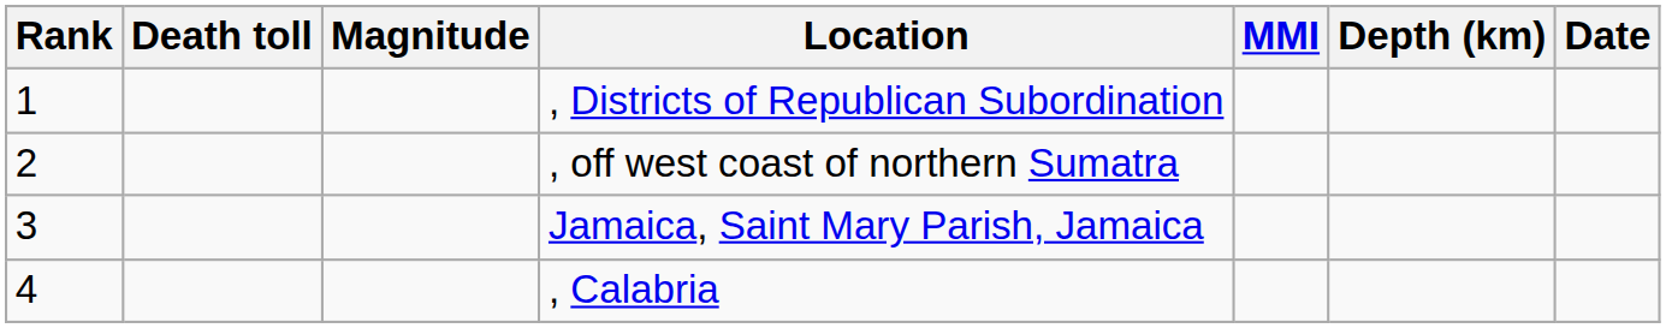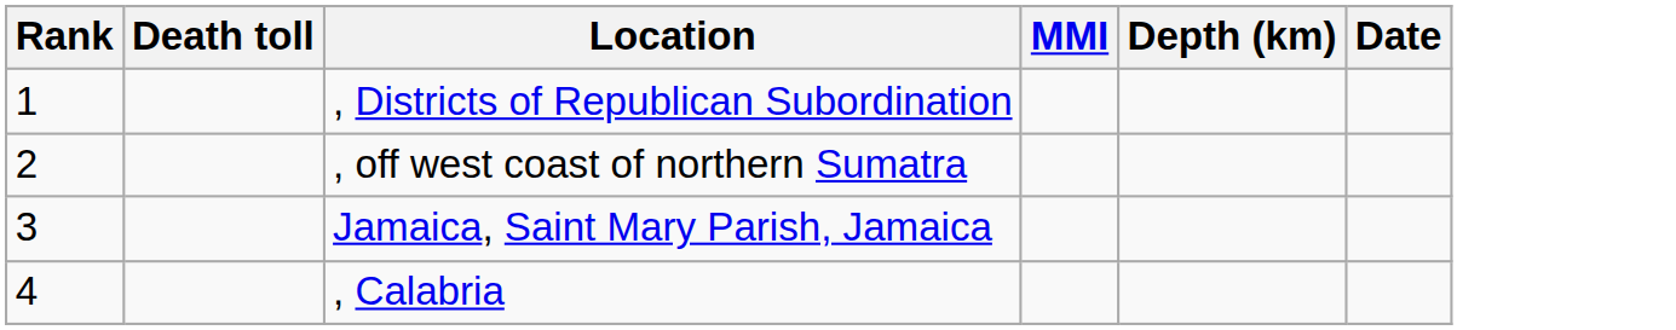 <table class="sortable wikitable" style="font-size:100%;">
 <tr>
 <th>Rank</th>
 <th>Death toll</th>
-<th>Magnitude</th>
 <th>Location</th>
 <th><a href='#'>MMI</a></th>
 <th>Depth (km)</th>
 <th>Date</th>
 </tr>
 <tr>
 <td>1</td>
-<td></td>
 <td></td>
 <td>, <a href='#'>Districts of Republican Subordination</a></td>
 <td></td>
 <td></td>
 <td></td>
 </tr>
 <tr>
 <td>2</td>
 <td></td>
-<td></td>
 <td>, off west coast of northern <a href='#'>Sumatra</a></td>
 <td></td>
 <td></td>
 <td></td>
 </tr>
 <tr>
 <td>3</td>
-<td></td>
 <td></td>
 <td> <a href='#'>Jamaica</a>, <a href='#'>Saint Mary Parish, Jamaica</a></td>
 <td></td>
 <td></td>
 <td></td>
 </tr>
 <tr>
 <td>4</td>
 <td></td>
-<td></td>
 <td>, <a href='#'>Calabria</a></td>
 <td></td>
 <td></td>
 <td></td>
 </tr>
 </table>
